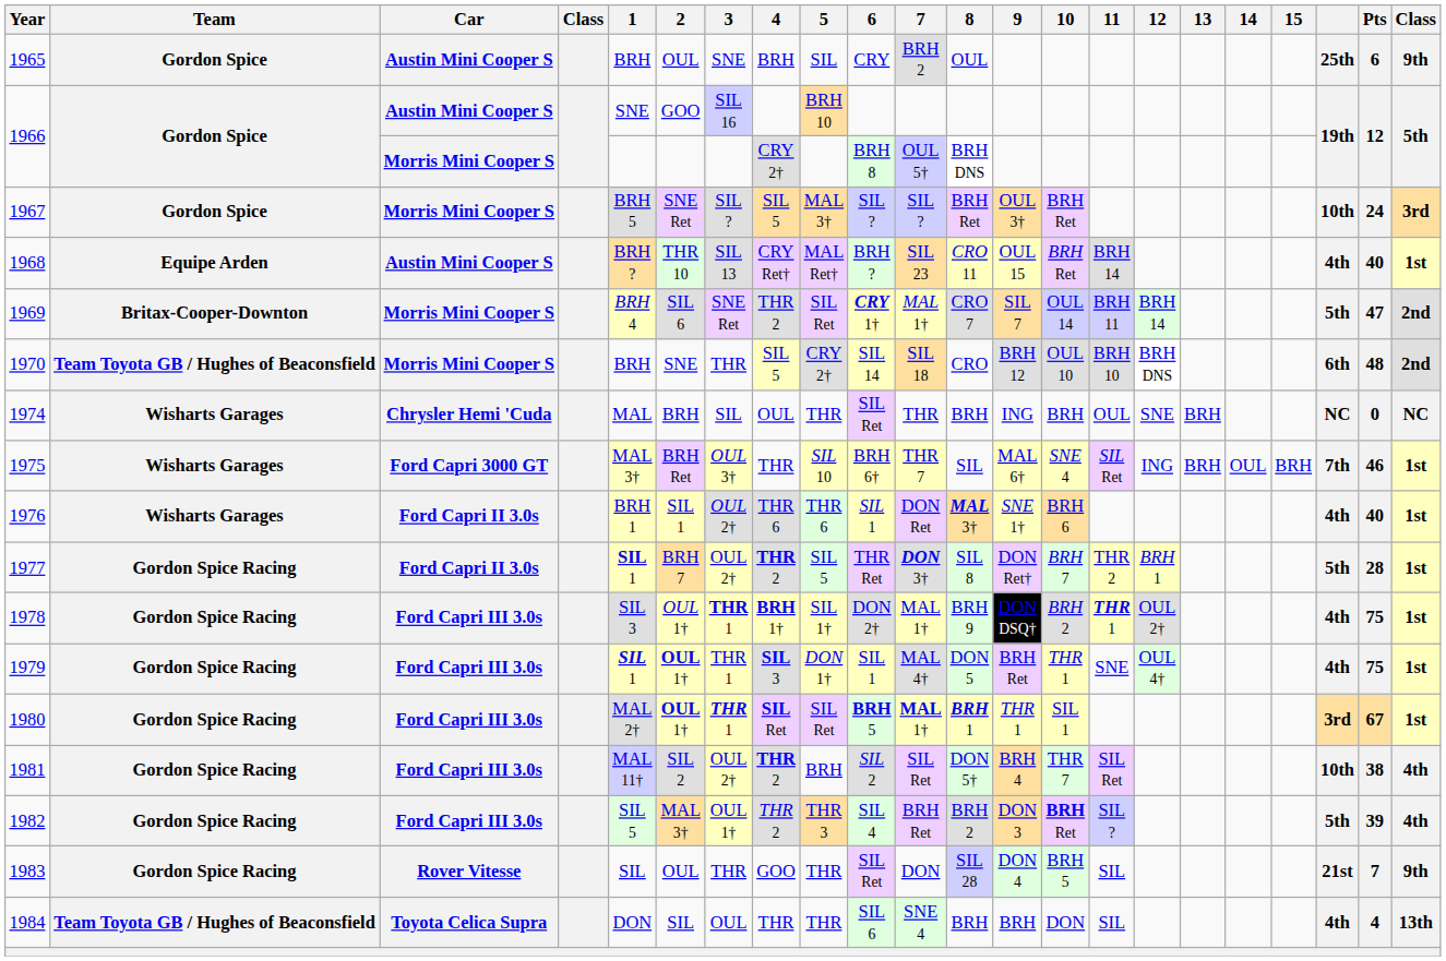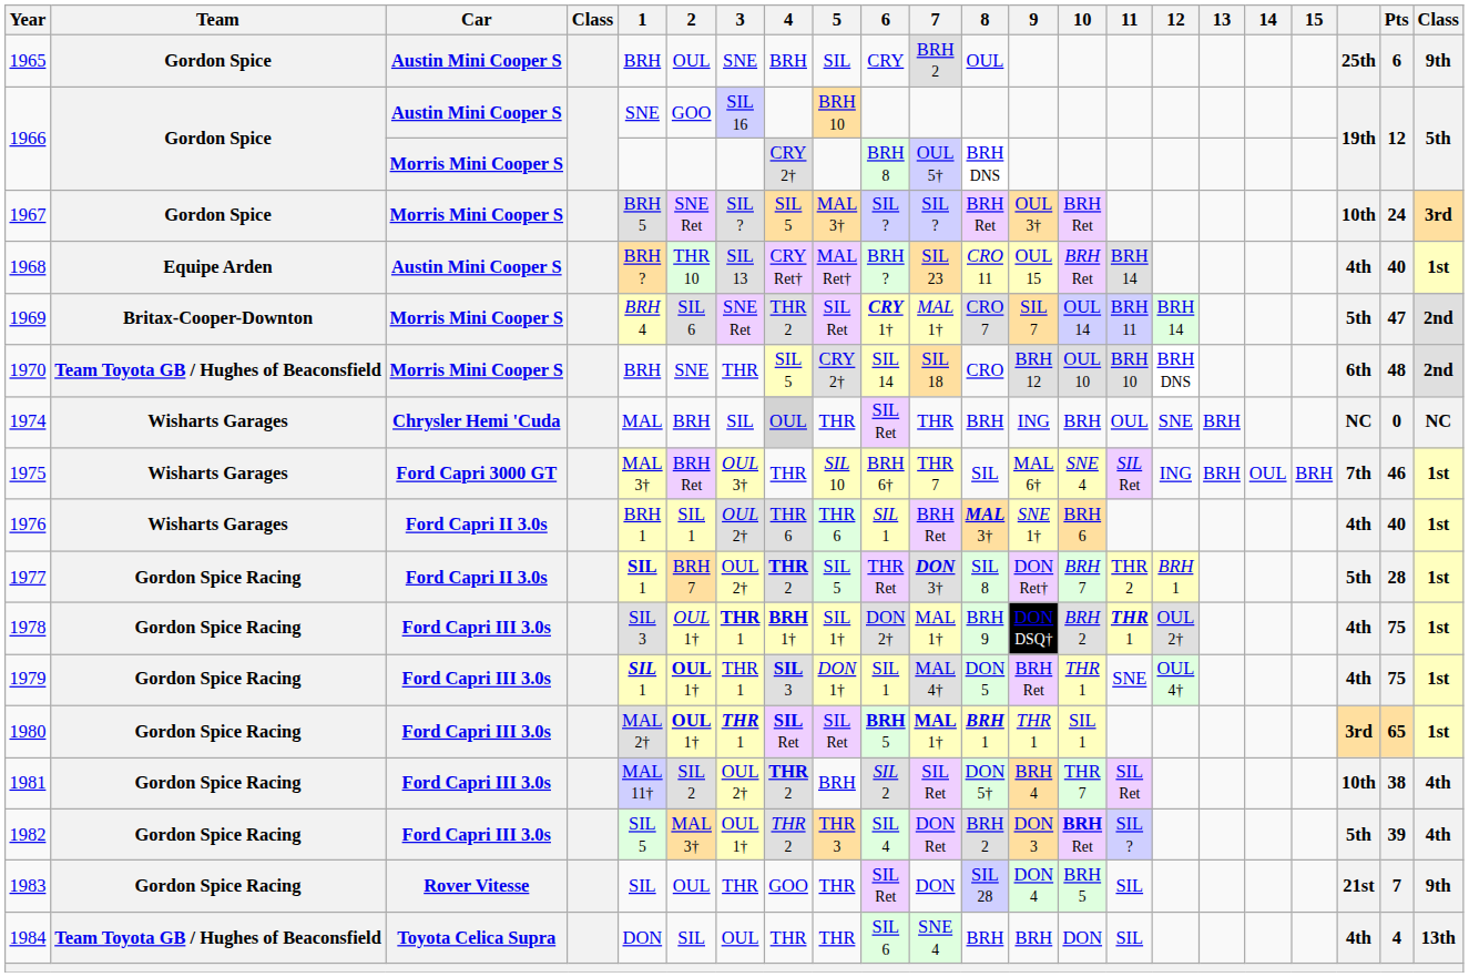 <table class="wikitable" style="text-align:center; font-size:85%">
 <tr>
 <th>Year</th>
 <th>Team</th>
 <th>Car</th>
 <th>Class</th>
 <th>1</th>
 <th>2</th>
 <th>3</th>
 <th>4</th>
 <th>5</th>
 <th>6</th>
 <th>7</th>
 <th>8</th>
 <th>9</th>
 <th>10</th>
 <th>11</th>
 <th>12</th>
 <th>13</th>
 <th>14</th>
 <th>15</th>
 <th></th>
 <th>Pts</th>
 <th>Class</th>
 </tr>
 <tr>
 <td><a href='#'>1965</a></td>
 <th>Gordon Spice</th>
 <th><a href='#'>Austin Mini Cooper S</a></th>
 <th><span></span></th>
 <td><a href='#'>BRH</a></td>
 <td><a href='#'>OUL</a></td>
 <td><a href='#'>SNE</a></td>
 <td><a href='#'>BRH</a></td>
 <td><a href='#'>SIL</a></td>
 <td><a href='#'>CRY</a></td>
 <td style="background:#DFDFDF;"><a href='#'>BRH</a><br><small>2</small></td>
 <td><a href='#'>OUL</a></td>
 <td></td>
 <td></td>
 <td></td>
 <td></td>
 <td></td>
 <td></td>
 <td></td>
 <th>25th</th>
 <th>6</th>
 <th>9th</th>
 </tr>
 <tr>
 <td rowspan=2><a href='#'>1966</a></td>
 <th rowspan=2>Gordon Spice</th>
 <th><a href='#'>Austin Mini Cooper S</a></th>
 <th rowspan=2><span></span></th>
 <td><a href='#'>SNE</a></td>
 <td><a href='#'>GOO</a></td>
 <td style="background:#CFCFFF;"><a href='#'>SIL</a><br><small>16</small></td>
 <td></td>
 <td style="background:#FFDF9F;"><a href='#'>BRH</a><br><small>10</small></td>
 <td></td>
 <td></td>
 <td></td>
 <td></td>
 <td></td>
 <td></td>
 <td></td>
 <td></td>
 <td></td>
 <td></td>
 <th rowspan=2>19th</th>
 <th rowspan=2>12</th>
 <th rowspan=2>5th</th>
 </tr>
 <tr>
 <th><a href='#'>Morris Mini Cooper S</a></th>
 <td></td>
 <td></td>
 <td></td>
 <td style="background:#DFDFDF;"><a href='#'>CRY</a><br><small>2†</small></td>
 <td></td>
 <td style="background:#DFFFDF;"><a href='#'>BRH</a><br><small>8</small></td>
 <td style="background:#CFCFFF;"><a href='#'>OUL</a><br><small>5†</small></td>
 <td style="background:#FFFFFF;"><a href='#'>BRH</a><br><small>DNS</small></td>
 <td></td>
 <td></td>
 <td></td>
 <td></td>
 <td></td>
 <td></td>
 <td></td>
 </tr>
 <tr>
 <td><a href='#'>1967</a></td>
 <th>Gordon Spice</th>
 <th><a href='#'>Morris Mini Cooper S</a></th>
 <th><span></span></th>
 <td style="background:#DFDFDF;"><a href='#'>BRH</a><br><small>5</small></td>
 <td style="background:#EFCFFF;"><a href='#'>SNE</a><br><small>Ret</small></td>
 <td style="background:#DFDFDF;"><a href='#'>SIL</a><br><small>?</small></td>
 <td style="background:#FFDF9F;"><a href='#'>SIL</a><br><small>5</small></td>
 <td style="background:#FFDF9F;"><a href='#'>MAL</a><br><small>3†</small></td>
 <td style="background:#CFCFFF;"><a href='#'>SIL</a><br><small>?</small></td>
 <td style="background:#CFCFFF;"><a href='#'>SIL</a><br><small>?</small></td>
 <td style="background:#EFCFFF;"><a href='#'>BRH</a><br><small>Ret</small></td>
 <td style="background:#FFDF9F;"><a href='#'>OUL</a><br><small>3†</small></td>
 <td style="background:#EFCFFF;"><a href='#'>BRH</a><br><small>Ret</small></td>
 <td></td>
 <td></td>
 <td></td>
 <td></td>
 <td></td>
 <th>10th</th>
 <th>24</th>
 <td style="background:#FFDF9F;"><strong>3rd</strong></td>
 </tr>
 <tr>
 <td><a href='#'>1968</a></td>
 <th>Equipe Arden</th>
 <th><a href='#'>Austin Mini Cooper S</a></th>
 <th><span></span></th>
 <td style="background:#FFDF9F;"><a href='#'>BRH</a><br><small>?</small></td>
 <td style="background:#DFFFDF;"><a href='#'>THR</a><br><small>10</small></td>
 <td style="background:#DFDFDF;"><a href='#'>SIL</a><br><small>13</small></td>
 <td style="background:#EFCFFF;"><a href='#'>CRY</a><br><small>Ret†</small></td>
 <td style="background:#EFCFFF;"><a href='#'>MAL</a><br><small>Ret†</small></td>
 <td style="background:#DFFFDF;"><a href='#'>BRH</a><br><small>?</small></td>
 <td style="background:#FFDF9F;"><a href='#'>SIL</a><br><small>23</small></td>
 <td style="background:#FFFFBF;"><em><a href='#'>CRO</a></em><br><small>11</small></td>
 <td style="background:#FFFFBF;"><a href='#'>OUL</a><br><small>15</small></td>
 <td style="background:#EFCFFF;"><em><a href='#'>BRH</a></em><br><small>Ret</small></td>
 <td style="background:#DFDFDF;"><a href='#'>BRH</a><br><small>14</small></td>
 <td></td>
 <td></td>
 <td></td>
 <td></td>
 <th>4th</th>
 <th>40</th>
 <td style="background:#FFFFBF;"><strong>1st</strong></td>
 </tr>
 <tr>
 <td><a href='#'>1969</a></td>
 <th>Britax-Cooper-Downton</th>
 <th><a href='#'>Morris Mini Cooper S</a></th>
 <th><span></span></th>
 <td style="background:#FFFFBF;"><em><a href='#'>BRH</a></em><br><small>4</small></td>
 <td style="background:#DFDFDF;"><a href='#'>SIL</a><br><small>6</small></td>
 <td style="background:#EFCFFF;"><a href='#'>SNE</a><br><small>Ret</small></td>
 <td style="background:#DFDFDF;"><a href='#'>THR</a><br><small>2</small></td>
 <td style="background:#EFCFFF;"><a href='#'>SIL</a><br><small>Ret</small></td>
 <td style="background:#FFFFBF;"><strong><em><a href='#'>CRY</a></em></strong><br><small>1†</small></td>
 <td style="background:#FFFFBF;"><em><a href='#'>MAL</a></em><br><small>1†</small></td>
 <td style="background:#DFDFDF;"><a href='#'>CRO</a><br><small>7</small></td>
 <td style="background:#FFDF9F;"><a href='#'>SIL</a><br><small>7</small></td>
 <td style="background:#CFCFFF;"><a href='#'>OUL</a><br><small>14</small></td>
 <td style="background:#CFCFFF;"><a href='#'>BRH</a><br><small>11</small></td>
 <td style="background:#DFFFDF;"><a href='#'>BRH</a><br><small>14</small></td>
 <td></td>
 <td></td>
 <td></td>
 <th>5th</th>
 <th>47</th>
 <td style="background:#DFDFDF;"><strong>2nd</strong></td>
 </tr>
 <tr>
 <td><a href='#'>1970</a></td>
 <th><a href='#'>Team Toyota GB</a> / Hughes of Beaconsfield</th>
 <th><a href='#'>Morris Mini Cooper S</a></th>
 <th><span></span></th>
 <td><a href='#'>BRH</a></td>
 <td><a href='#'>SNE</a></td>
 <td><a href='#'>THR</a></td>
 <td style="background:#FFFFBF;"><a href='#'>SIL</a><br><small>5</small></td>
 <td style="background:#DFDFDF;"><a href='#'>CRY</a><br><small>2†</small></td>
 <td style="background:#FFFFBF;"><a href='#'>SIL</a><br><small>14</small></td>
 <td style="background:#FFDF9F;"><a href='#'>SIL</a><br><small>18</small></td>
 <td><a href='#'>CRO</a></td>
 <td style="background:#DFDFDF;"><a href='#'>BRH</a><br><small>12</small></td>
 <td style="background:#DFDFDF;"><a href='#'>OUL</a><br><small>10</small></td>
 <td style="background:#DFDFDF;"><a href='#'>BRH</a><br><small>10</small></td>
 <td style="background:#FFFFFF;"><a href='#'>BRH</a><br><small>DNS</small></td>
 <td></td>
 <td></td>
 <td></td>
 <th>6th</th>
 <th>48</th>
 <td style="background:#DFDFDF;"><strong>2nd</strong></td>
 </tr>
 <tr>
 <td><a href='#'>1974</a></td>
 <th>Wisharts Garages</th>
 <th><a href='#'>Chrysler Hemi 'Cuda</a></th>
 <th><span></span></th>
 <td><a href='#'>MAL</a></td>
 <td><a href='#'>BRH</a></td>
 <td><a href='#'>SIL</a></td>
-<td><a href='#'>OUL</a></td>
+<td style="background: lightgrey;"><a href='#'>OUL</a></td>
 <td><a href='#'>THR</a></td>
 <td style="background:#EFCFFF;"><a href='#'>SIL</a><br><small>Ret</small></td>
 <td><a href='#'>THR</a></td>
 <td><a href='#'>BRH</a></td>
 <td><a href='#'>ING</a></td>
 <td><a href='#'>BRH</a></td>
 <td><a href='#'>OUL</a></td>
 <td><a href='#'>SNE</a></td>
 <td><a href='#'>BRH</a></td>
 <td></td>
 <td></td>
 <th>NC</th>
 <th>0</th>
 <th>NC</th>
 </tr>
 <tr>
 <td><a href='#'>1975</a></td>
 <th>Wisharts Garages</th>
 <th><a href='#'>Ford Capri 3000 GT</a></th>
 <th><span></span></th>
 <td style="background:#FFFFBF;"><a href='#'>MAL</a><br><small>3†</small></td>
 <td style="background:#EFCFFF;"><a href='#'>BRH</a><br><small>Ret</small></td>
 <td style="background:#FFFFBF;"><em><a href='#'>OUL</a></em><br><small>3†</small></td>
 <td><a href='#'>THR</a></td>
 <td style="background:#FFFFBF;"><em><a href='#'>SIL</a></em><br><small>10</small></td>
 <td style="background:#FFFFBF;"><a href='#'>BRH</a><br><small>6†</small></td>
 <td style="background:#FFFFBF;"><a href='#'>THR</a><br><small>7</small></td>
 <td><a href='#'>SIL</a></td>
 <td style="background:#FFFFBF;"><a href='#'>MAL</a><br><small>6†</small></td>
 <td style="background:#FFFFBF;"><em><a href='#'>SNE</a></em><br><small>4</small></td>
 <td style="background:#EFCFFF;"><em><a href='#'>SIL</a></em><br><small>Ret</small></td>
 <td><a href='#'>ING</a></td>
 <td><a href='#'>BRH</a></td>
 <td><a href='#'>OUL</a></td>
 <td><a href='#'>BRH</a></td>
 <th>7th</th>
 <th>46</th>
 <td style="background:#FFFFBF;"><strong>1st</strong></td>
 </tr>
 <tr>
 <td><a href='#'>1976</a></td>
 <th>Wisharts Garages</th>
 <th><a href='#'>Ford Capri II 3.0s</a></th>
 <th><span></span></th>
 <td style="background:#FFFFBF;"><a href='#'>BRH</a><br><small>1</small></td>
 <td style="background:#FFFFBF;"><a href='#'>SIL</a><br><small>1</small></td>
 <td style="background:#DFDFDF;"><em><a href='#'>OUL</a></em><br><small>2†</small></td>
 <td style="background:#DFDFDF;"><a href='#'>THR</a><br><small>6</small></td>
 <td style="background:#DFFFDF;"><a href='#'>THR</a><br><small>6</small></td>
 <td style="background:#FFFFBF;"><em><a href='#'>SIL</a></em><br><small>1</small></td>
-<td style="background:#EFCFFF;"><a href='#'>DON</a><br><small>Ret</small></td>
+<td style="background:#EFCFFF;"><a href='#'>BRH</a><br><small>Ret</small></td>
 <td style="background:#FFDF9F;"><strong><em><a href='#'>MAL</a></em></strong><br><small>3†</small></td>
 <td style="background:#FFFFBF;"><em><a href='#'>SNE</a></em><br><small>1†</small></td>
 <td style="background:#FFDF9F;"><a href='#'>BRH</a><br><small>6</small></td>
 <td></td>
 <td></td>
 <td></td>
 <td></td>
 <td></td>
 <th>4th</th>
 <th>40</th>
 <td style="background:#FFFFBF;"><strong>1st</strong></td>
 </tr>
 <tr>
 <td><a href='#'>1977</a></td>
 <th>Gordon Spice Racing</th>
 <th><a href='#'>Ford Capri II 3.0s</a></th>
 <th><span></span></th>
 <td style="background:#FFFFBF;"><strong><a href='#'>SIL</a></strong><br><small>1</small></td>
 <td style="background:#FFDF9F;"><a href='#'>BRH</a><br><small>7</small></td>
 <td style="background:#FFFFBF;"><a href='#'>OUL</a><br><small>2†</small></td>
 <td style="background:#DFDFDF;"><strong><a href='#'>THR</a></strong><br><small>2</small></td>
 <td style="background:#DFFFDF;"><a href='#'>SIL</a><br><small>5</small></td>
 <td style="background:#EFCFFF;"><a href='#'>THR</a><br><small>Ret</small></td>
 <td style="background:#DFDFDF;"><strong><em><a href='#'>DON</a></em></strong><br><small>3†</small></td>
 <td style="background:#DFFFDF;"><a href='#'>SIL</a><br><small>8</small></td>
 <td style="background:#EFCFFF;"><a href='#'>DON</a><br><small>Ret†</small></td>
 <td style="background:#DFFFDF;"><em><a href='#'>BRH</a></em><br><small>7</small></td>
 <td style="background:#FFFFBF;"><a href='#'>THR</a><br><small>2</small></td>
 <td style="background:#FFFFBF;"><em><a href='#'>BRH</a></em><br><small>1</small></td>
 <td></td>
 <td></td>
 <td></td>
 <th>5th</th>
 <th>28</th>
 <td style="background:#FFFFBF;"><strong>1st</strong></td>
 </tr>
 <tr>
 <td><a href='#'>1978</a></td>
 <th>Gordon Spice Racing</th>
 <th><a href='#'>Ford Capri III 3.0s</a></th>
 <th><span></span></th>
 <td style="background:#DFDFDF;"><a href='#'>SIL</a><br><small>3</small></td>
 <td style="background:#FFFFBF;"><em><a href='#'>OUL</a></em><br><small>1†</small></td>
 <td style="background:#FFFFBF;"><strong><a href='#'>THR</a></strong><br><small>1</small></td>
 <td style="background:#FFFFBF;"><strong><a href='#'>BRH</a></strong><br><small>1†</small></td>
 <td style="background:#FFFFBF;"><a href='#'>SIL</a><br><small>1†</small></td>
 <td style="background:#DFDFDF;"><a href='#'>DON</a><br><small>2†</small></td>
 <td style="background:#FFFFBF;"><a href='#'>MAL</a><br><small>1†</small></td>
 <td style="background:#DFFFDF;"><a href='#'>BRH</a><br><small>9</small></td>
 <td style="background:#000000; color:white"><a href='#'><span>DON</span></a><br><small>DSQ†</small></td>
 <td style="background:#DFDFDF;"><em><a href='#'>BRH</a></em><br><small>2</small></td>
 <td style="background:#FFFFBF;"><strong><em><a href='#'>THR</a></em></strong><br><small>1</small></td>
 <td style="background:#DFDFDF;"><a href='#'>OUL</a><br><small>2†</small></td>
 <td></td>
 <td></td>
 <td></td>
 <th>4th</th>
 <th>75</th>
 <td style="background:#FFFFBF;"><strong>1st</strong></td>
 </tr>
 <tr>
 <td><a href='#'>1979</a></td>
 <th>Gordon Spice Racing</th>
 <th><a href='#'>Ford Capri III 3.0s</a></th>
 <th><span></span></th>
 <td style="background:#FFFFBF;"><strong><em><a href='#'>SIL</a></em></strong><br><small>1</small></td>
 <td style="background:#FFFFBF;"><strong><a href='#'>OUL</a></strong><br><small>1†</small></td>
 <td style="background:#FFFFBF;"><a href='#'>THR</a><br><small>1</small></td>
 <td style="background:#DFDFDF;"><strong><a href='#'>SIL</a></strong><br><small>3</small></td>
 <td style="background:#FFFFBF;"><em><a href='#'>DON</a></em><br><small>1†</small></td>
 <td style="background:#FFFFBF;"><a href='#'>SIL</a><br><small>1</small></td>
 <td style="background:#DFDFDF;"><a href='#'>MAL</a><br><small>4†</small></td>
 <td style="background:#DFFFDF;"><a href='#'>DON</a><br><small>5</small></td>
 <td style="background:#EFCFFF;"><a href='#'>BRH</a><br><small>Ret</small></td>
 <td style="background:#FFFFBF;"><em><a href='#'>THR</a></em><br><small>1</small></td>
 <td><a href='#'>SNE</a></td>
 <td style="background:#DFFFDF;"><a href='#'>OUL</a><br><small>4†</small></td>
 <td></td>
 <td></td>
 <td></td>
 <th>4th</th>
 <th>75</th>
 <td style="background:#FFFFBF;"><strong>1st</strong></td>
 </tr>
 <tr>
 <td><a href='#'>1980</a></td>
 <th>Gordon Spice Racing</th>
 <th><a href='#'>Ford Capri III 3.0s</a></th>
 <th><span></span></th>
 <td style="background:#DFDFDF;"><a href='#'>MAL</a><br><small>2†</small></td>
 <td style="background:#FFFFBF;"><strong><a href='#'>OUL</a></strong><br><small>1†</small></td>
 <td style="background:#FFFFBF;"><strong><em><a href='#'>THR</a></em></strong><br><small>1</small></td>
 <td style="background:#EFCFFF;"><strong><a href='#'>SIL</a></strong><br><small>Ret</small></td>
 <td style="background:#EFCFFF;"><a href='#'>SIL</a><br><small>Ret</small></td>
 <td style="background:#DFFFDF;"><strong><a href='#'>BRH</a></strong><br><small>5</small></td>
 <td style="background:#FFFFBF;"><strong><a href='#'>MAL</a></strong><br><small>1†</small></td>
 <td style="background:#FFFFBF;"><strong><em><a href='#'>BRH</a></em></strong><br><small>1</small></td>
 <td style="background:#FFFFBF;"><em><a href='#'>THR</a></em><br><small>1</small></td>
 <td style="background:#FFFFBF;"><a href='#'>SIL</a><br><small>1</small></td>
 <td></td>
 <td></td>
 <td></td>
 <td></td>
 <td></td>
 <td style="background:#FFDF9F;"><strong>3rd</strong></td>
-<td style="background:#FFDF9F;"><strong>67</strong></td>
+<td style="background:#FFDF9F;"><strong>65</strong></td>
 <td style="background:#FFFFBF;"><strong>1st</strong></td>
 </tr>
 <tr>
 <td><a href='#'>1981</a></td>
 <th>Gordon Spice Racing</th>
 <th><a href='#'>Ford Capri III 3.0s</a></th>
 <th><span></span></th>
 <td style="background:#CFCFFF;"><a href='#'>MAL</a><br><small>11†</small></td>
 <td style="background:#DFDFDF;"><a href='#'>SIL</a><br><small>2</small></td>
 <td style="background:#FFFFBF;"><a href='#'>OUL</a><br><small>2†</small></td>
 <td style="background:#DFDFDF;"><strong><a href='#'>THR</a></strong><br><small>2</small></td>
 <td><a href='#'>BRH</a></td>
 <td style="background:#DFDFDF;"><em><a href='#'>SIL</a></em><br><small>2</small></td>
 <td style="background:#EFCFFF;"><a href='#'>SIL</a><br><small>Ret</small></td>
 <td style="background:#DFFFDF;"><a href='#'>DON</a><br><small>5†</small></td>
 <td style="background:#FFDF9F;"><a href='#'>BRH</a><br><small>4</small></td>
 <td style="background:#DFFFDF;"><a href='#'>THR</a><br><small>7</small></td>
 <td style="background:#EFCFFF;"><a href='#'>SIL</a><br><small>Ret</small></td>
 <td></td>
 <td></td>
 <td></td>
 <td></td>
 <th>10th</th>
 <th>38</th>
 <th>4th</th>
 </tr>
 <tr>
 <td><a href='#'>1982</a></td>
 <th>Gordon Spice Racing</th>
 <th><a href='#'>Ford Capri III 3.0s</a></th>
 <th><span></span></th>
 <td style="background:#DFFFDF;"><a href='#'>SIL</a><br><small>5</small></td>
 <td style="background:#FFDF9F;"><a href='#'>MAL</a><br><small>3†</small></td>
 <td style="background:#FFFFBF;"><a href='#'>OUL</a><br><small>1†</small></td>
 <td style="background:#DFDFDF;"><em><a href='#'>THR</a></em><br><small>2</small></td>
 <td style="background:#FFDF9F;"><a href='#'>THR</a><br><small>3</small></td>
 <td style="background:#DFFFDF;"><a href='#'>SIL</a><br><small>4</small></td>
-<td style="background:#EFCFFF;"><a href='#'>BRH</a><br><small>Ret</small></td>
+<td style="background:#EFCFFF;"><a href='#'>DON</a><br><small>Ret</small></td>
 <td style="background:#DFDFDF;"><a href='#'>BRH</a><br><small>2</small></td>
 <td style="background:#FFDF9F;"><a href='#'>DON</a><br><small>3</small></td>
 <td style="background:#EFCFFF;"><strong><a href='#'>BRH</a></strong><br><small>Ret</small></td>
 <td style="background:#CFCFFF;"><a href='#'>SIL</a><br><small>?</small></td>
 <td></td>
 <td></td>
 <td></td>
 <td></td>
 <th>5th</th>
 <th>39</th>
 <th>4th</th>
 </tr>
 <tr>
 <td><a href='#'>1983</a></td>
 <th>Gordon Spice Racing</th>
 <th><a href='#'>Rover Vitesse</a></th>
 <th><span></span></th>
 <td><a href='#'>SIL</a></td>
 <td><a href='#'>OUL</a></td>
 <td><a href='#'>THR</a></td>
 <td><a href='#'>GOO</a></td>
 <td><a href='#'>THR</a></td>
 <td style="background:#EFCFFF;"><a href='#'>SIL</a><br><small>Ret</small></td>
 <td><a href='#'>DON</a></td>
 <td style="background:#CFCFFF;"><a href='#'>SIL</a><br><small>28</small></td>
 <td style="background:#DFFFDF;"><a href='#'>DON</a><br><small>4</small></td>
 <td style="background:#DFFFDF;"><a href='#'>BRH</a><br><small>5</small></td>
 <td><a href='#'>SIL</a></td>
 <td></td>
 <td></td>
 <td></td>
 <td></td>
 <th>21st</th>
 <th>7</th>
 <th>9th</th>
 </tr>
 <tr>
 <td><a href='#'>1984</a></td>
 <th><a href='#'>Team Toyota GB</a> / Hughes of Beaconsfield</th>
 <th><a href='#'>Toyota Celica Supra</a></th>
 <th><span></span></th>
 <td><a href='#'>DON</a></td>
 <td><a href='#'>SIL</a></td>
 <td><a href='#'>OUL</a></td>
 <td><a href='#'>THR</a></td>
 <td><a href='#'>THR</a></td>
 <td style="background:#DFFFDF;"><a href='#'>SIL</a><br><small>6</small></td>
 <td style="background:#DFFFDF;"><a href='#'>SNE</a><br><small>4</small></td>
 <td><a href='#'>BRH</a></td>
 <td><a href='#'>BRH</a></td>
 <td><a href='#'>DON</a></td>
 <td><a href='#'>SIL</a></td>
 <td></td>
 <td></td>
 <td></td>
 <td></td>
 <th>4th</th>
 <th>4</th>
 <th>13th</th>
 </tr>
 <tr>
 <th colspan="22"></th>
 </tr>
 </table>
